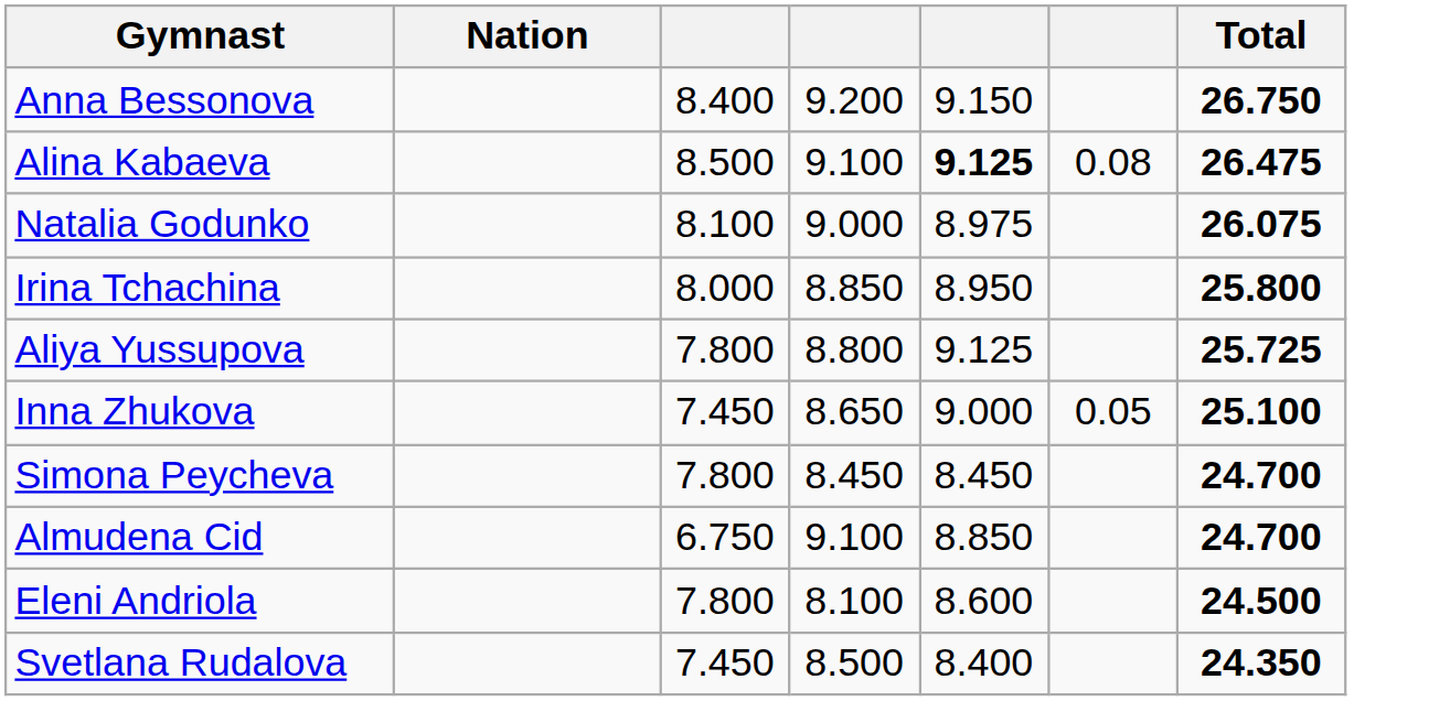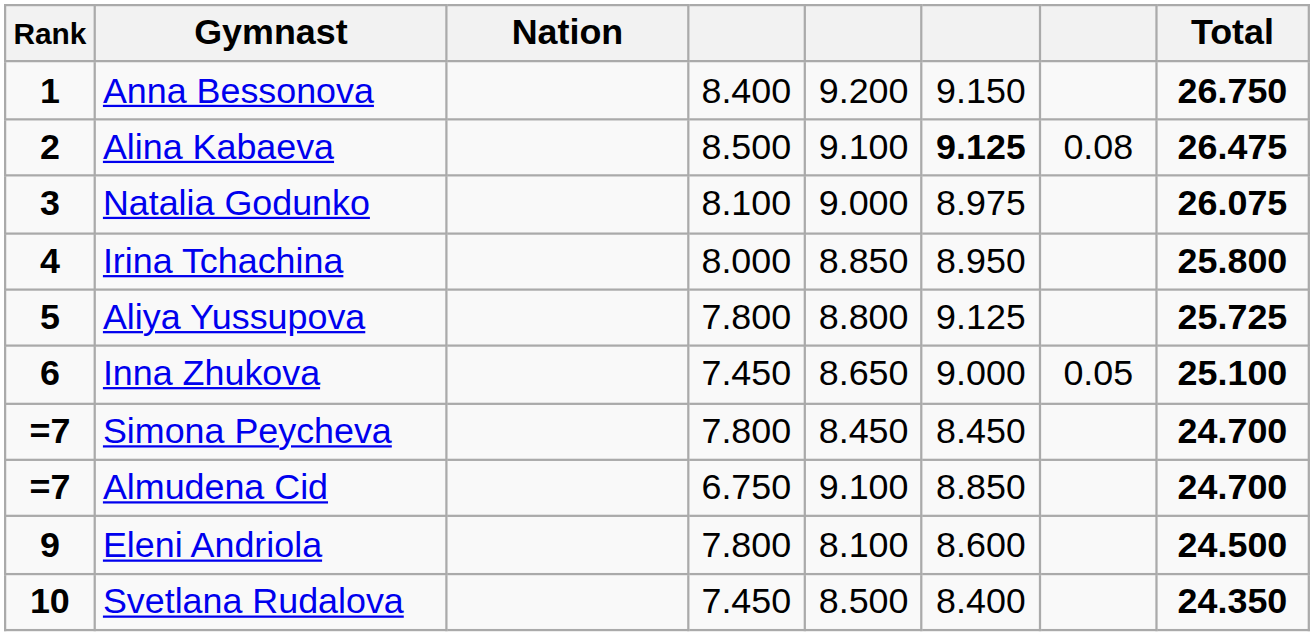 <table class="wikitable sortable" style="text-align:center;">
 <tr>
+<th scope="col" style="width:15px;"><small>Rank</small></th>
 <th scope="col" style="width:150px;">Gymnast</th>
 <th scope="col" style="width:100px;">Nation</th>
 <th scope="col" style="width:45px;"><small></small></th>
 <th scope="col" style="width:45px;"><small></small></th>
 <th scope="col" style="width:45px;"><small></small></th>
 <th scope="col" style="width:45px;"><small></small></th>
 <th scope="col" style="width:60px;">Total</th>
 </tr>
 <tr>
+<td scope=row style="text-align:center"><strong>1</strong></td>
 <td align=left><a href='#'>Anna Bessonova</a></td>
 <td style="text-align:left;"><small></small></td>
 <td>8.400</td>
 <td>9.200</td>
 <td>9.150</td>
 <td></td>
 <td><strong>26.750</strong></td>
 </tr>
 <tr>
+<td scope=row style="text-align:center"><strong>2</strong></td>
 <td align=left><a href='#'>Alina Kabaeva</a></td>
 <td style="text-align:left;"><small></small></td>
 <td>8.500</td>
 <td>9.100</td>
 <td><strong>9.125</strong></td>
 <td>0.08</td>
 <td><strong>26.475</strong></td>
 </tr>
 <tr>
+<td scope=row style="text-align:center"><strong>3</strong></td>
 <td align=left><a href='#'>Natalia Godunko</a></td>
 <td style="text-align:left;"><small></small></td>
 <td>8.100</td>
 <td>9.000</td>
 <td>8.975</td>
 <td></td>
 <td><strong>26.075</strong></td>
 </tr>
 <tr>
+<td scope=row style="text-align:center"><strong>4</strong></td>
 <td align=left><a href='#'>Irina Tchachina</a></td>
 <td style="text-align:left;"><small></small></td>
 <td>8.000</td>
 <td>8.850</td>
 <td>8.950</td>
 <td></td>
 <td><strong>25.800</strong></td>
 </tr>
 <tr>
+<td scope=row style="text-align:center"><strong>5</strong></td>
 <td align=left><a href='#'>Aliya Yussupova</a></td>
 <td style="text-align:left;"><small></small></td>
 <td>7.800</td>
 <td>8.800</td>
 <td>9.125</td>
 <td></td>
 <td><strong>25.725</strong></td>
 </tr>
 <tr>
+<td scope=row style="text-align:center"><strong>6</strong></td>
 <td align=left><a href='#'>Inna Zhukova</a></td>
 <td style="text-align:left;"><small></small></td>
 <td>7.450</td>
 <td>8.650</td>
 <td>9.000</td>
 <td>0.05</td>
 <td><strong>25.100</strong></td>
 </tr>
 <tr>
+<td scope=row style="text-align:center"><strong>=7</strong></td>
 <td align=left><a href='#'>Simona Peycheva</a></td>
 <td style="text-align:left;"><small></small></td>
 <td>7.800</td>
 <td>8.450</td>
 <td>8.450</td>
 <td></td>
 <td><strong>24.700</strong></td>
 </tr>
 <tr>
+<td scope=row style="text-align:center"><strong>=7</strong></td>
 <td align=left><a href='#'>Almudena Cid</a></td>
 <td style="text-align:left;"><small></small></td>
 <td>6.750</td>
 <td>9.100</td>
 <td>8.850</td>
 <td></td>
 <td><strong>24.700</strong></td>
 </tr>
 <tr>
+<td scope=row style="text-align:center"><strong>9</strong></td>
 <td align=left><a href='#'>Eleni Andriola</a></td>
 <td style="text-align:left;"><small></small></td>
 <td>7.800</td>
 <td>8.100</td>
 <td>8.600</td>
 <td></td>
 <td><strong>24.500</strong></td>
 </tr>
 <tr>
+<td scope=row style="text-align:center"><strong>10</strong></td>
 <td align=left><a href='#'>Svetlana Rudalova</a></td>
 <td style="text-align:left;"><small></small></td>
 <td>7.450</td>
 <td>8.500</td>
 <td>8.400</td>
 <td></td>
 <td><strong>24.350</strong></td>
 </tr>
 </table>
